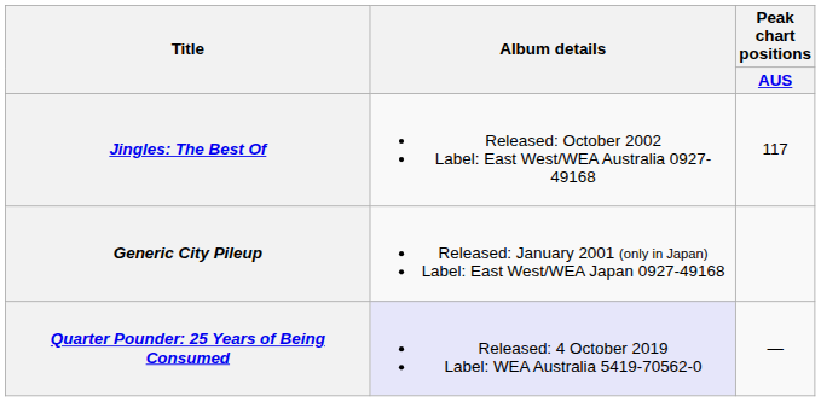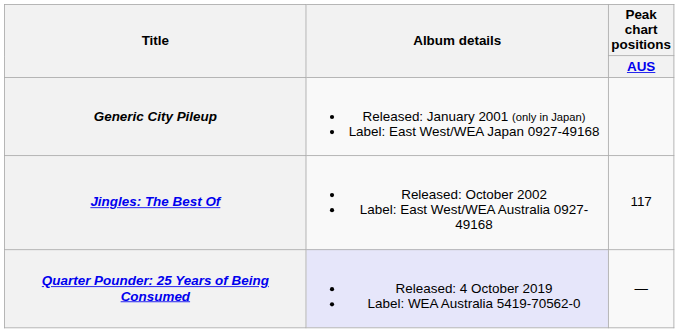 <table class="wikitable plainrowheaders" style="text-align:center;" border="1">
 <tr>
 <th scope="col" rowspan="2" style="width:22em;">Title</th>
 <th scope="col" rowspan="2" style="width:22em;">Album details</th>
 <th scope="col" colspan="1">Peak chart positions</th>
 </tr>
 <tr>
 <th style="width:40px;"><a href='#'>AUS</a><br></th>
 </tr>
 <tr>
+<th scope="row"><em>Generic City Pileup</em></th>
+<td><br><ul><li>Released: January 2001 <small>(only in Japan) </small></li><li>Label: East West/WEA Japan 0927-49168 </li></ul></td>
+<td></td>
+</tr>
+<tr>
 <th scope="row"><em><a href='#'>Jingles: The Best Of</a></em></th>
 <td><br><ul><li>Released: October 2002</li><li>Label: East West/WEA Australia 0927-49168</li></ul></td>
 <td>117</td>
-</tr>
-<tr>
-<th scope="row"><em>Generic City Pileup</em></th>
-<td><br><ul><li>Released: January 2001 <small>(only in Japan) </small></li><li>Label: East West/WEA Japan 0927-49168 </li></ul></td>
-<td></td>
 </tr>
 <tr>
 <th scope="row"><em><a href='#'>Quarter Pounder: 25 Years of Being Consumed</a></em></th>
 <td style="background: lavender;"><br><ul><li>Released: 4 October 2019</li><li>Label: WEA Australia 5419-70562-0</li></ul></td>
 <td>—</td>
 </tr>
 </table>
